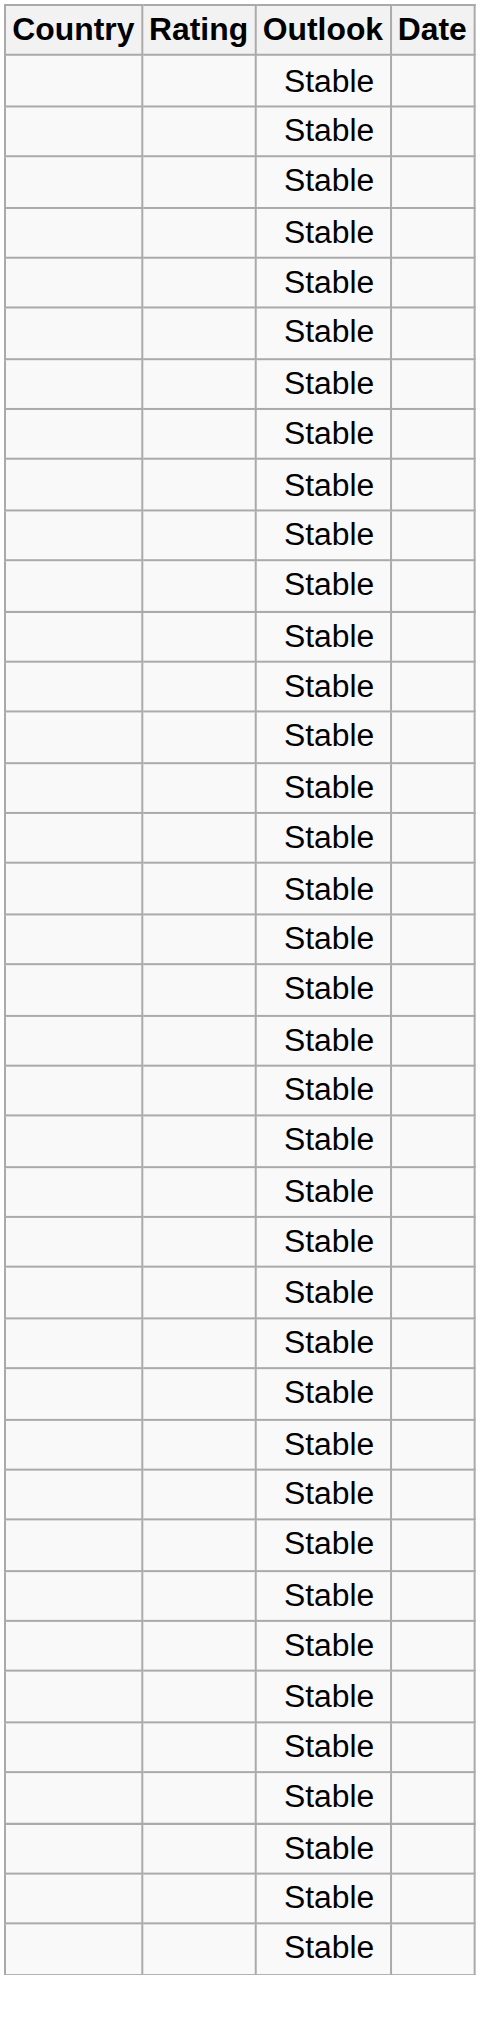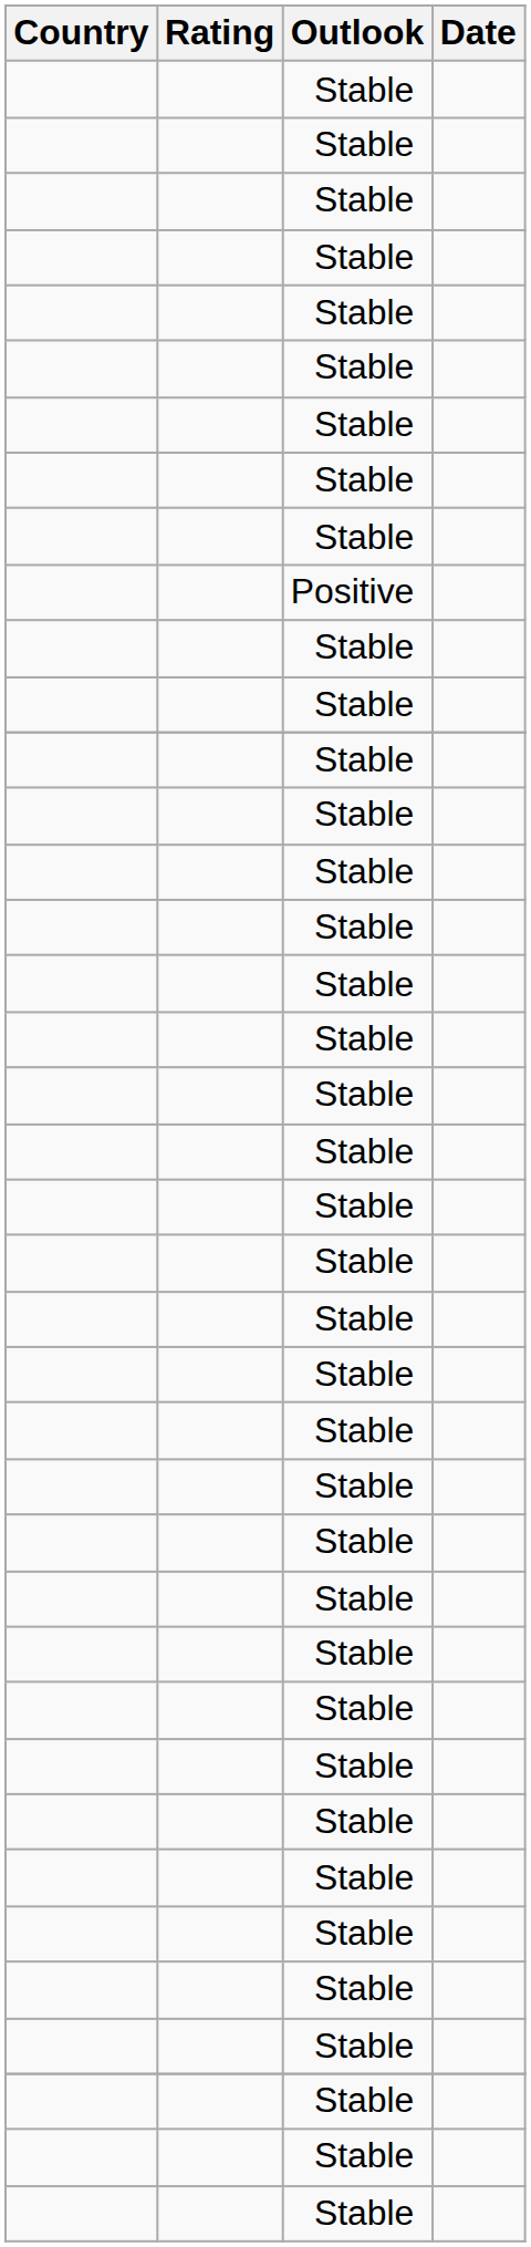 <table class="wikitable sortable static-row-numbers static-row-header-text" style="text-align:center;">
 <tr>
 <th data-sort-type=text>Country</th>
 <th data-sort-type=number>Rating</th>
 <th data-sort-type=text>Outlook</th>
 <th>Date</th>
 </tr>
 <tr>
 <td></td>
 <td data-sort-value=15></td>
 <td style="text-align:right;">Stable </td>
 <td></td>
 </tr>
 <tr>
 <td></td>
 <td data-sort-value=1></td>
 <td style="text-align:right;">Stable </td>
 <td></td>
 </tr>
 <tr>
 <td></td>
 <td data-sort-value=1></td>
 <td style="text-align:right;">Stable </td>
 <td></td>
 </tr>
 <tr>
 <td></td>
 <td data-sort-value=4></td>
 <td style="text-align:right;">Stable </td>
 <td></td>
 </tr>
 <tr>
 <td></td>
 <td data-sort-value=13></td>
 <td style="text-align:right;">Stable </td>
 <td></td>
 </tr>
 <tr>
 <td></td>
 <td data-sort-value=1></td>
 <td style="text-align:right;">Stable </td>
 <td></td>
 </tr>
 <tr>
 <td></td>
 <td data-sort-value=7></td>
 <td style="text-align:right;">Stable </td>
 <td></td>
 </tr>
 <tr>
 <td></td>
 <td data-sort-value=12></td>
 <td style="text-align:right;">Stable </td>
 <td></td>
 </tr>
 <tr>
 <td></td>
 <td data-sort-value=7></td>
 <td style="text-align:right;">Stable </td>
+<td></td>
+</tr>
+<tr>
+<td></td>
+<td data-sort-value=9></td>
+<td style="text-align:right;">Positive </td>
 <td></td>
 </tr>
 <tr>
 <td></td>
 <td data-sort-value=1></td>
 <td style="text-align:right;">Stable </td>
 <td></td>
 </tr>
 <tr>
 <td></td>
 <td data-sort-value=5></td>
 <td style="text-align:right;">Stable </td>
 <td></td>
 </tr>
 <tr>
 </tr>
 <tr>
 <td></td>
 <td data-sort-value=2></td>
 <td style="text-align:right;">Stable </td>
 <td></td>
 </tr>
 <tr>
 <td></td>
 <td data-sort-value=2></td>
 <td style="text-align:right;">Stable </td>
 <td></td>
 </tr>
 <tr>
 <td></td>
 <td data-sort-value=1></td>
 <td style="text-align:right;">Stable </td>
 <td></td>
 </tr>
 <tr>
 <td></td>
 <td data-sort-value=10></td>
 <td style="text-align:right;">Stable </td>
 <td></td>
 </tr>
 <tr>
 <td></td>
 <td data-sort-value=10></td>
 <td style="text-align:right;">Stable </td>
 <td></td>
 </tr>
 <tr>
 <td></td>
 <td data-sort-value=5></td>
 <td style="text-align:right;">Stable </td>
 <td></td>
 </tr>
 <tr>
 <td></td>
 <td data-sort-value=9></td>
 <td style="text-align:right;">Stable </td>
 <td></td>
 </tr>
 <tr>
 <td></td>
 <td data-sort-value=6></td>
 <td style="text-align:right;">Stable </td>
 <td></td>
 </tr>
 <tr>
 <td></td>
 <td data-sort-value=7></td>
 <td style="text-align:right;">Stable </td>
 <td></td>
 </tr>
 <tr>
 <td></td>
 <td data-sort-value=6></td>
 <td style="text-align:right;">Stable </td>
 <td></td>
 </tr>
 <tr>
 <td></td>
 <td data-sort-value=1></td>
 <td style="text-align:right;">Stable </td>
 <td></td>
 </tr>
 <tr>
 <td></td>
 <td data-sort-value=6></td>
 <td style="text-align:right;">Stable </td>
 <td></td>
 </tr>
 <tr>
 <td></td>
 <td data-sort-value=10></td>
 <td style="text-align:right;">Stable </td>
 <td></td>
 </tr>
 <tr>
 <td></td>
 <td data-sort-value=1></td>
 <td style="text-align:right;">Stable </td>
 <td></td>
 </tr>
 <tr>
 <td></td>
 <td data-sort-value=1></td>
 <td style="text-align:right;">Stable </td>
 <td></td>
 </tr>
 <tr>
 <td></td>
 <td data-sort-value=7></td>
 <td style="text-align:right;">Stable </td>
 <td></td>
 </tr>
 <tr>
 <td></td>
 <td data-sort-value=7></td>
 <td style="text-align:right;">Stable </td>
 <td></td>
 </tr>
 <tr>
 <td></td>
 <td data-sort-value=12></td>
 <td style="text-align:right;">Stable </td>
 <td></td>
 </tr>
 <tr>
 <td></td>
 <td data-sort-value=1></td>
 <td style="text-align:right;">Stable </td>
 <td></td>
 </tr>
 <tr>
 <td></td>
 <td data-sort-value=7></td>
 <td style="text-align:right;">Stable </td>
 <td></td>
 </tr>
 <tr>
 <td></td>
 <td data-sort-value=6></td>
 <td style="text-align:right;">Stable </td>
 <td></td>
 </tr>
 <tr>
 <td></td>
 <td data-sort-value=7></td>
 <td style="text-align:right;">Stable </td>
 <td></td>
 </tr>
 <tr>
 <td></td>
 <td data-sort-value=1></td>
 <td style="text-align:right;">Stable </td>
 <td></td>
 </tr>
 <tr>
 <td></td>
 <td data-sort-value=1></td>
 <td style="text-align:right;">Stable </td>
 <td></td>
 </tr>
 <tr>
 </tr>
 <tr>
 <td></td>
 <td data-sort-value=4></td>
 <td style="text-align:right;">Stable </td>
 <td></td>
 </tr>
 <tr>
 <td></td>
 <td data-sort-value=1></td>
 <td style="text-align:right;">Stable </td>
 <td></td>
 </tr>
 <tr>
 <td></td>
 <td data-sort-value=10></td>
 <td style="text-align:right;">Stable </td>
 <td></td>
 </tr>
 </table>
